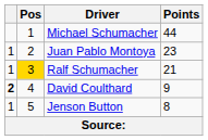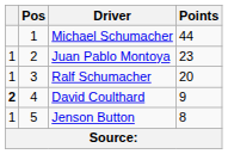 <table class="wikitable" style="font-size: 85%;">
 <tr>
 <th></th>
 <th>Pos</th>
 <th>Driver</th>
 <th>Points</th>
 </tr>
 <tr>
 <td></td>
 <td align="center">1</td>
 <td> <a href='#'>Michael Schumacher</a></td>
 <td>44</td>
 </tr>
 <tr>
 <td> 1</td>
 <td align="center">2</td>
 <td> <a href='#'>Juan Pablo Montoya</a></td>
 <td>23</td>
 </tr>
 <tr>
 <td> 1</td>
-<td align="center" style="background: gold;">3</td>
+<td align="center">3</td>
 <td> <a href='#'>Ralf Schumacher</a></td>
-<td>21</td>
+<td>20</td>
 </tr>
 <tr>
 <td><strong> 2</strong></td>
 <td align="center">4</td>
 <td> <a href='#'>David Coulthard</a></td>
 <td>9</td>
 </tr>
 <tr>
 <td> 1</td>
 <td align="center">5</td>
 <td> <a href='#'>Jenson Button</a></td>
 <td>8</td>
 </tr>
 <tr>
 <th colspan=4>Source: </th>
 </tr>
 </table>
